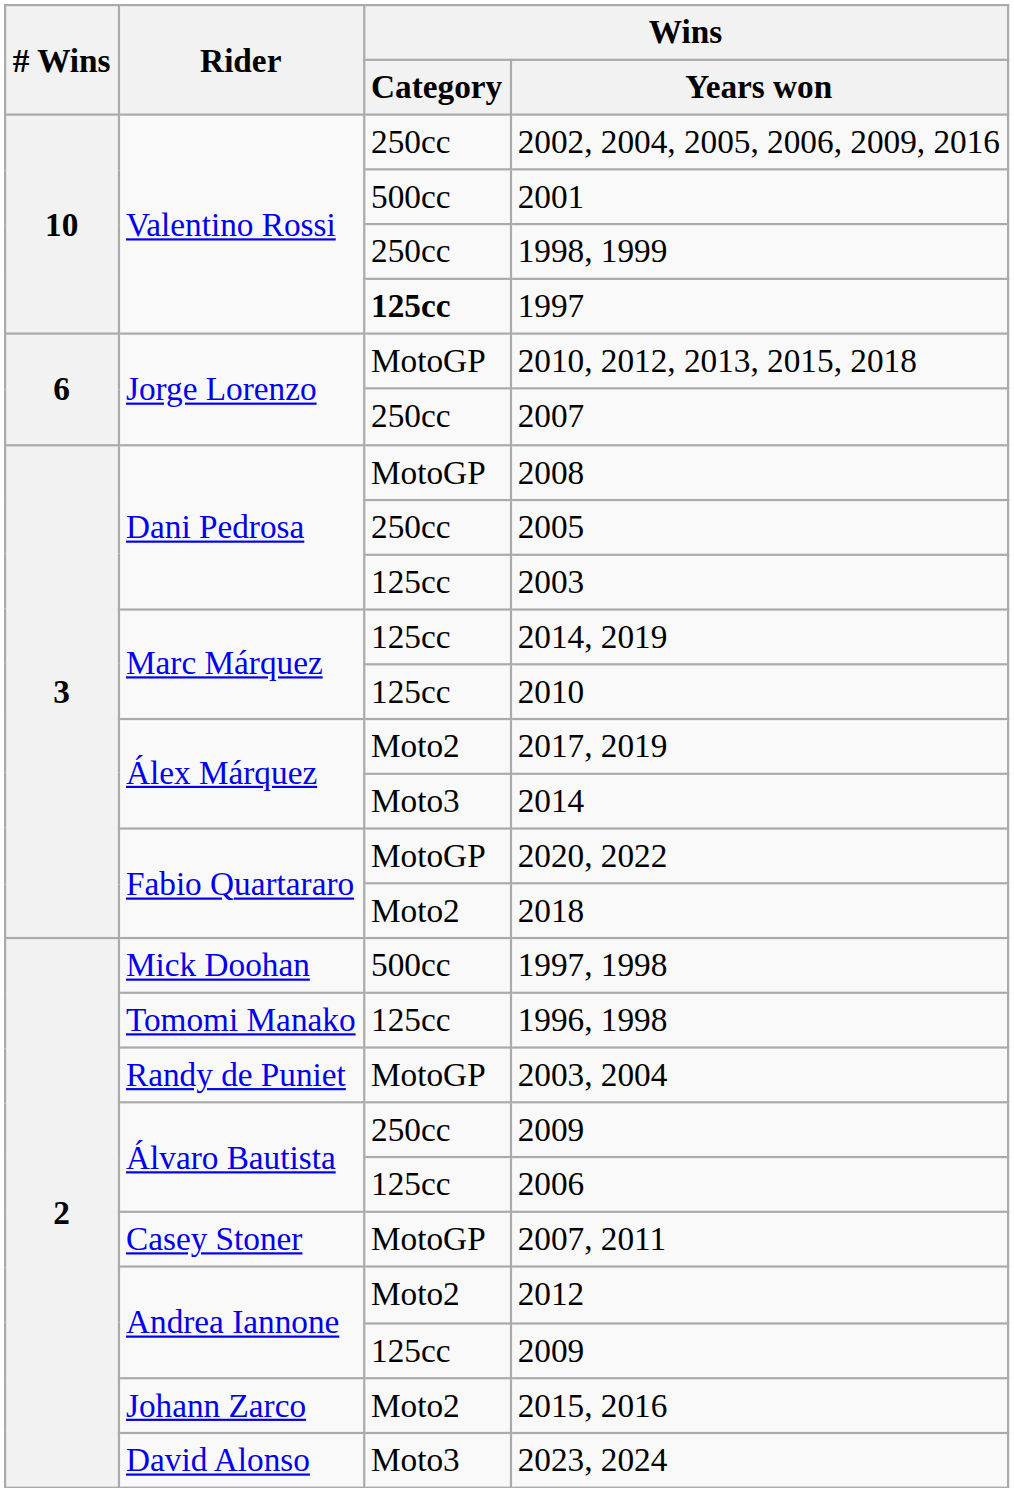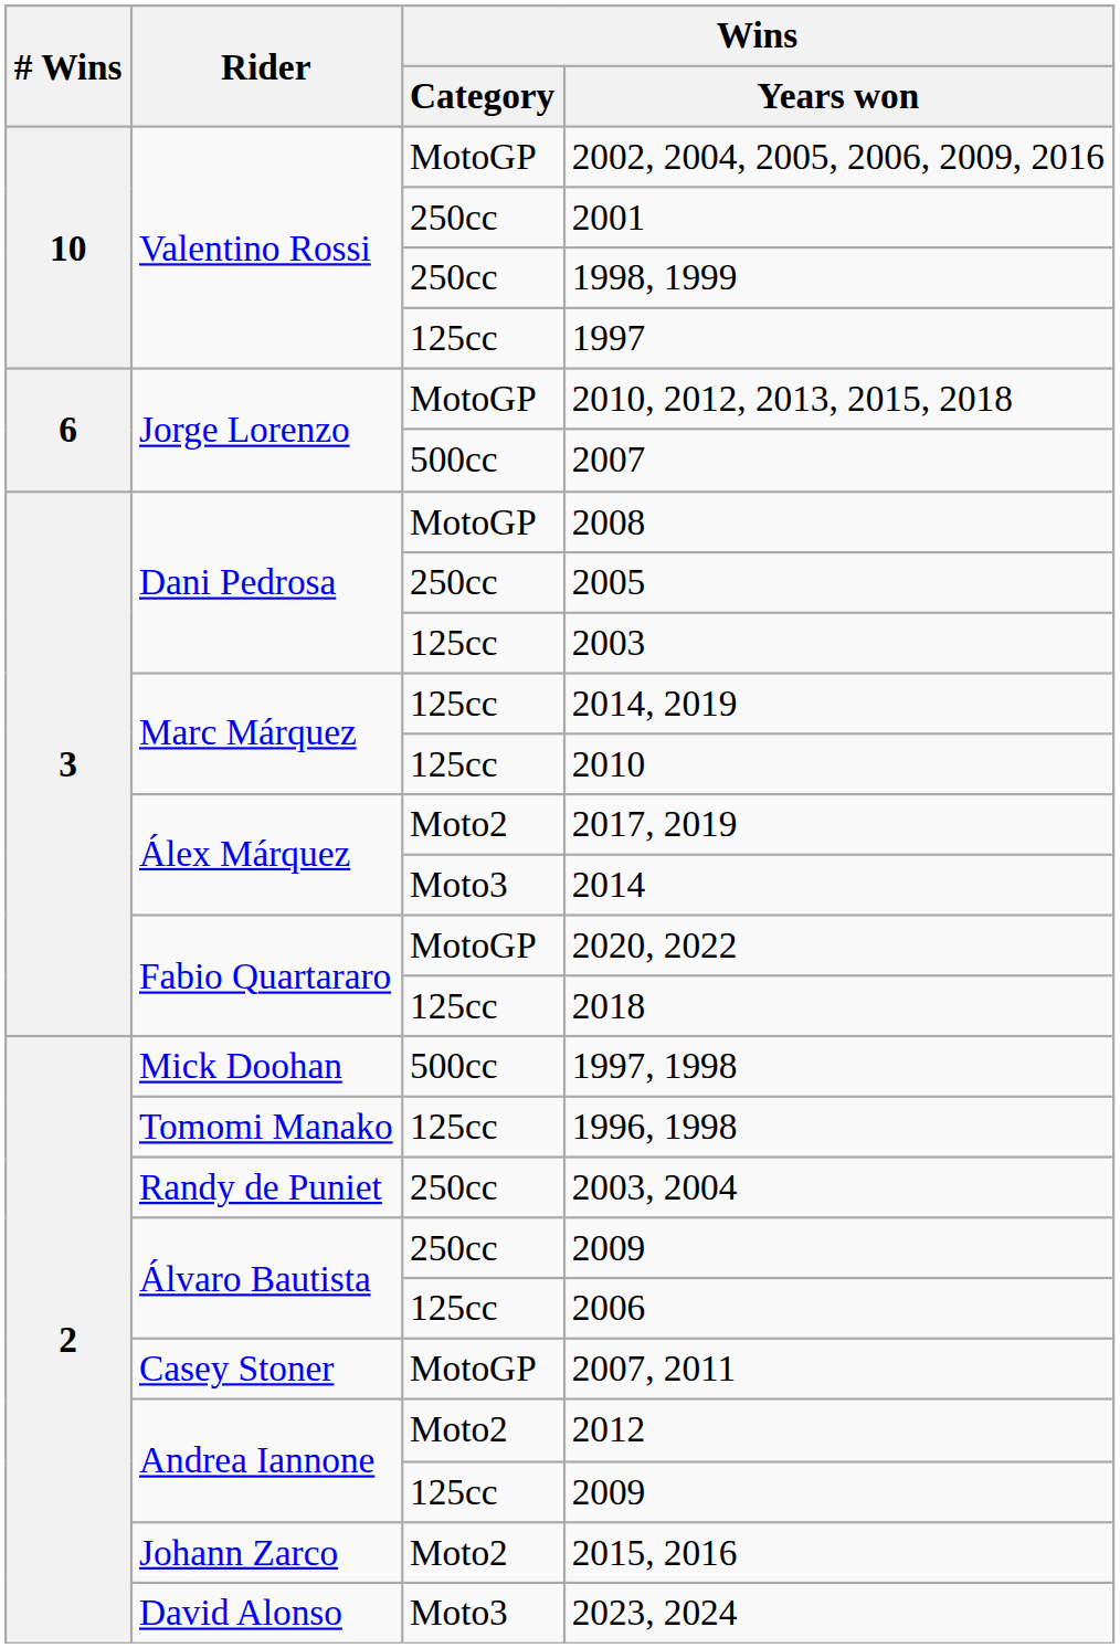 <table class="wikitable" style="font-size: 95%;">
 <tr>
 <th rowspan=2># Wins</th>
 <th rowspan=2>Rider</th>
 <th colspan=2>Wins</th>
 </tr>
 <tr>
 <th>Category</th>
 <th>Years won</th>
 </tr>
 <tr>
 <th rowspan=4>10</th>
 <td rowspan=4> <a href='#'>Valentino Rossi</a></td>
-<td>250cc</td>
+<td>MotoGP</td>
 <td>2002, 2004, 2005, 2006, 2009, 2016</td>
 </tr>
 <tr>
-<td>500cc</td>
+<td>250cc</td>
 <td>2001</td>
 </tr>
 <tr>
 <td>250cc</td>
 <td>1998, 1999</td>
 </tr>
 <tr>
-<td><strong>125cc</strong></td>
+<td>125cc</td>
 <td>1997</td>
 </tr>
 <tr>
 <th rowspan=2>6</th>
 <td rowspan=2> <a href='#'>Jorge Lorenzo</a></td>
 <td>MotoGP</td>
 <td>2010, 2012, 2013, 2015, 2018</td>
 </tr>
 <tr>
-<td>250cc</td>
+<td>500cc</td>
 <td>2007</td>
 </tr>
 <tr>
 <th rowspan=9>3</th>
 <td rowspan=3> <a href='#'>Dani Pedrosa</a></td>
 <td>MotoGP</td>
 <td>2008</td>
 </tr>
 <tr>
 <td>250cc</td>
 <td>2005</td>
 </tr>
 <tr>
 <td>125cc</td>
 <td>2003</td>
 </tr>
 <tr>
 <td rowspan=2> <a href='#'>Marc Márquez</a></td>
 <td>125cc</td>
 <td>2014, 2019</td>
 </tr>
 <tr>
 <td>125cc</td>
 <td>2010</td>
 </tr>
 <tr>
 <td rowspan=2> <a href='#'>Álex Márquez</a></td>
 <td>Moto2</td>
 <td>2017, 2019</td>
 </tr>
 <tr>
 <td>Moto3</td>
 <td>2014</td>
 </tr>
 <tr>
 <td rowspan=2> <a href='#'>Fabio Quartararo</a></td>
 <td>MotoGP</td>
 <td>2020, 2022</td>
 </tr>
 <tr>
-<td>Moto2</td>
+<td>125cc</td>
 <td>2018</td>
 </tr>
 <tr>
 <th rowspan=10>2</th>
 <td> <a href='#'>Mick Doohan</a></td>
 <td>500cc</td>
 <td>1997, 1998</td>
 </tr>
 <tr>
 <td> <a href='#'>Tomomi Manako</a></td>
 <td>125cc</td>
 <td>1996, 1998</td>
 </tr>
 <tr>
 <td> <a href='#'>Randy de Puniet</a></td>
-<td>MotoGP</td>
+<td>250cc</td>
 <td>2003, 2004</td>
 </tr>
 <tr>
 <td rowspan=2> <a href='#'>Álvaro Bautista</a></td>
 <td>250cc</td>
 <td>2009</td>
 </tr>
 <tr>
 <td>125cc</td>
 <td>2006</td>
 </tr>
 <tr>
 <td> <a href='#'>Casey Stoner</a></td>
 <td>MotoGP</td>
 <td>2007, 2011</td>
 </tr>
 <tr>
 <td rowspan=2> <a href='#'>Andrea Iannone</a></td>
 <td>Moto2</td>
 <td>2012</td>
 </tr>
 <tr>
 <td>125cc</td>
 <td>2009</td>
 </tr>
 <tr>
 <td> <a href='#'>Johann Zarco</a></td>
 <td>Moto2</td>
 <td>2015, 2016</td>
 </tr>
 <tr>
 <td> <a href='#'>David Alonso</a></td>
 <td>Moto3</td>
 <td>2023, 2024</td>
 </tr>
 </table>
